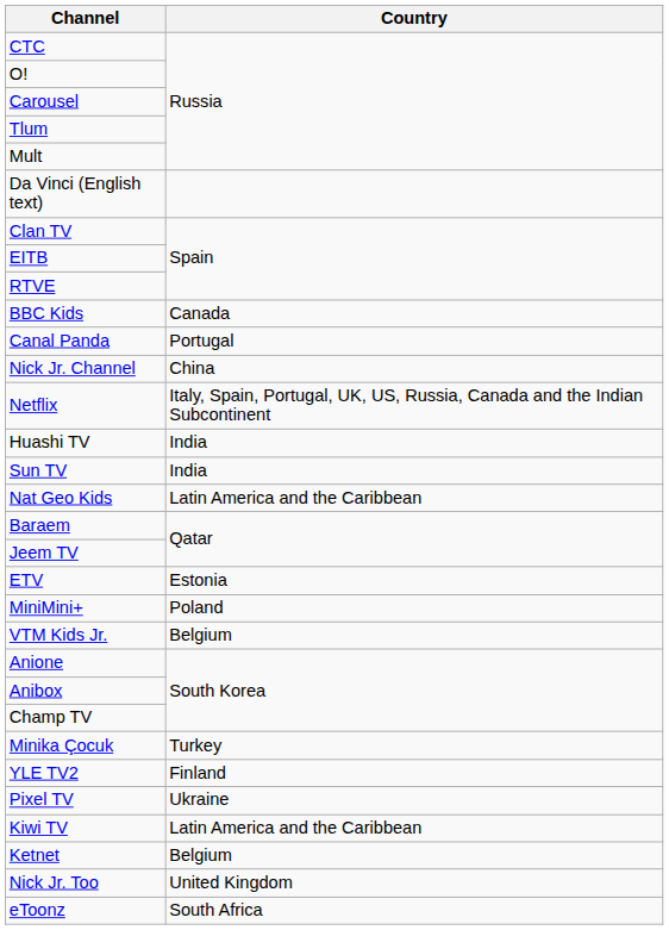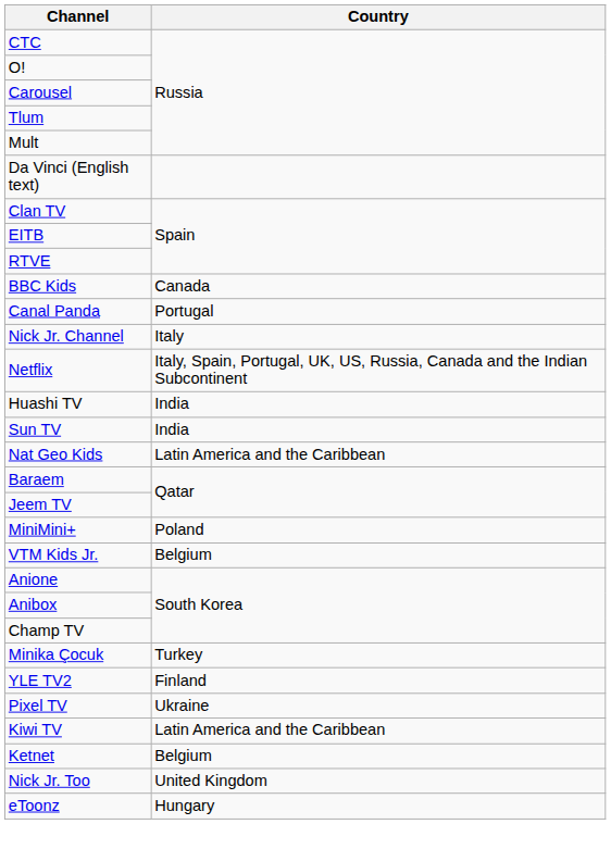 <table class="wikitable">
 <tr>
 <th>Channel</th>
 <th>Country</th>
 </tr>
 <tr>
 <td><a href='#'>CTC</a></td>
 <td rowspan="5">Russia</td>
 </tr>
 <tr>
 <td>O!</td>
 </tr>
 <tr>
 <td><a href='#'>Carousel</a></td>
 </tr>
 <tr>
 <td><a href='#'>Tlum</a></td>
 </tr>
 <tr>
 <td>Mult</td>
 </tr>
 <tr>
 <td>Da Vinci (English text)</td>
 </tr>
 <tr>
 <td><a href='#'>Clan TV</a></td>
 <td rowspan="3">Spain</td>
 </tr>
 <tr>
 <td><a href='#'>EITB</a></td>
 </tr>
 <tr>
 <td><a href='#'>RTVE</a></td>
 </tr>
 <tr>
 <td><a href='#'>BBC Kids</a></td>
 <td>Canada</td>
 </tr>
 <tr>
 <td><a href='#'>Canal Panda</a></td>
 <td>Portugal</td>
 </tr>
 <tr>
 <td><a href='#'>Nick Jr. Channel</a></td>
-<td>China</td>
+<td>Italy</td>
 </tr>
 <tr>
 <td><a href='#'>Netflix</a></td>
 <td>Italy, Spain, Portugal, UK, US, Russia, Canada and the Indian Subcontinent</td>
 </tr>
 <tr>
 <td>Huashi TV</td>
 <td>India</td>
 </tr>
 <tr>
 <td><a href='#'>Sun TV</a></td>
 <td>India</td>
 </tr>
 <tr>
 <td><a href='#'>Nat Geo Kids</a></td>
 <td>Latin America and the Caribbean</td>
 </tr>
 <tr>
 <td><a href='#'>Baraem</a></td>
 <td rowspan="2">Qatar</td>
 </tr>
 <tr>
 <td><a href='#'>Jeem TV</a></td>
-</tr>
-<tr>
-<td><a href='#'>ETV</a></td>
-<td>Estonia</td>
 </tr>
 <tr>
 <td><a href='#'>MiniMini+</a></td>
 <td>Poland</td>
 </tr>
 <tr>
 <td><a href='#'>VTM Kids Jr.</a></td>
 <td>Belgium</td>
 </tr>
 <tr>
 <td><a href='#'>Anione</a></td>
 <td rowspan="3">South Korea</td>
 </tr>
 <tr>
 <td><a href='#'>Anibox</a></td>
 </tr>
 <tr>
 <td>Champ TV</td>
 </tr>
 <tr>
 <td><a href='#'>Minika Çocuk</a></td>
 <td>Turkey</td>
 </tr>
 <tr>
 <td><a href='#'>YLE TV2</a></td>
 <td>Finland</td>
 </tr>
 <tr>
 <td><a href='#'>Pixel TV</a></td>
 <td>Ukraine</td>
 </tr>
 <tr>
 <td><a href='#'>Kiwi TV</a></td>
 <td>Latin America and the Caribbean</td>
 </tr>
 <tr>
 <td><a href='#'>Ketnet</a></td>
 <td>Belgium</td>
 </tr>
 <tr>
 <td><a href='#'>Nick Jr. Too</a></td>
 <td>United Kingdom</td>
 </tr>
 <tr>
 <td><a href='#'>eToonz</a></td>
-<td>South Africa</td>
+<td>Hungary</td>
 </tr>
 </table>
